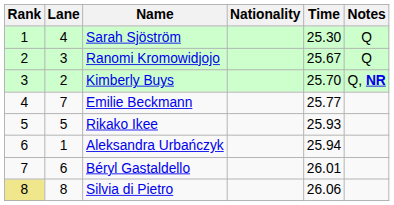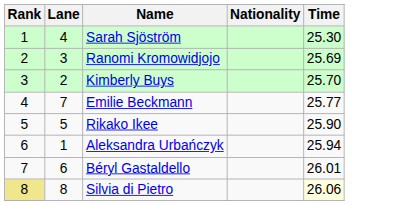 <table class="wikitable sortable" style="text-align:center">
 <tr>
 <th>Rank</th>
 <th>Lane</th>
 <th>Name</th>
 <th>Nationality</th>
 <th>Time</th>
-<th>Notes</th>
 </tr>
 <tr bgcolor=ccffcc>
 <td>1</td>
 <td>4</td>
 <td align=left><a href='#'>Sarah Sjöström</a></td>
 <td align=left></td>
 <td>25.30</td>
-<td>Q</td>
 </tr>
 <tr bgcolor=ccffcc>
 <td>2</td>
 <td>3</td>
 <td align=left><a href='#'>Ranomi Kromowidjojo</a></td>
 <td align=left></td>
-<td>25.67</td>
-<td>Q</td>
+<td>25.69</td>
 </tr>
 <tr bgcolor=ccffcc>
 <td>3</td>
 <td>2</td>
 <td align=left><a href='#'>Kimberly Buys</a></td>
 <td align=left></td>
 <td>25.70</td>
-<td>Q, <strong><a href='#'>NR</a></strong></td>
 </tr>
 <tr>
 <td>4</td>
 <td>7</td>
 <td align=left><a href='#'>Emilie Beckmann</a></td>
 <td align=left></td>
 <td>25.77</td>
-<td></td>
 </tr>
 <tr>
 <td>5</td>
 <td>5</td>
 <td align=left><a href='#'>Rikako Ikee</a></td>
 <td align=left></td>
-<td>25.93</td>
-<td></td>
+<td>25.90</td>
 </tr>
 <tr>
 <td>6</td>
 <td>1</td>
 <td align=left><a href='#'>Aleksandra Urbańczyk</a></td>
 <td align=left></td>
 <td>25.94</td>
-<td></td>
 </tr>
 <tr>
 <td>7</td>
 <td>6</td>
 <td align=left><a href='#'>Béryl Gastaldello</a></td>
 <td align=left></td>
 <td>26.01</td>
-<td></td>
 </tr>
 <tr>
 <td style="background: khaki;">8</td>
 <td>8</td>
 <td align=left><a href='#'>Silvia di Pietro</a></td>
 <td align=left></td>
-<td>26.06</td>
-<td></td>
+<td style="background: lightyellow;">26.06</td>
 </tr>
 </table>
